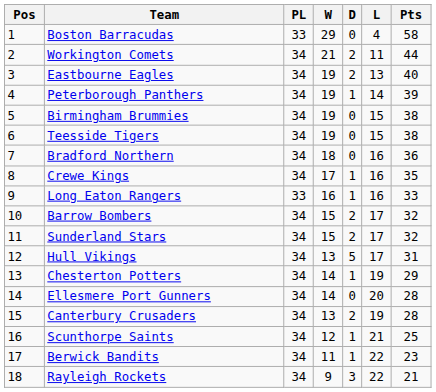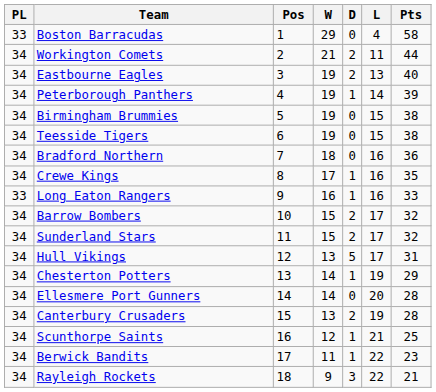 <table class=wikitable width="450">
 <tr>
+<th>PL</th>
+<th>Team</th>
 <th>Pos</th>
-<th>Team</th>
-<th>PL</th>
 <th>W</th>
 <th>D</th>
 <th>L</th>
 <th>Pts</th>
 </tr>
 <tr>
+<td align="center">33</td>
+<td><a href='#'>Boston Barracudas</a></td>
 <td>1</td>
-<td><a href='#'>Boston Barracudas</a></td>
-<td align="center">33</td>
 <td align="center">29</td>
 <td align="center">0</td>
 <td align="center">4</td>
 <td align="center">58</td>
 </tr>
 <tr>
+<td align="center">34</td>
+<td><a href='#'>Workington Comets</a></td>
 <td>2</td>
-<td><a href='#'>Workington Comets</a></td>
-<td align="center">34</td>
 <td align="center">21</td>
 <td align="center">2</td>
 <td align="center">11</td>
 <td align="center">44</td>
 </tr>
 <tr>
+<td align="center">34</td>
+<td><a href='#'>Eastbourne Eagles</a></td>
 <td>3</td>
-<td><a href='#'>Eastbourne Eagles</a></td>
-<td align="center">34</td>
 <td align="center">19</td>
 <td align="center">2</td>
 <td align="center">13</td>
 <td align="center">40</td>
 </tr>
 <tr>
+<td align="center">34</td>
+<td><a href='#'>Peterborough Panthers</a></td>
 <td>4</td>
-<td><a href='#'>Peterborough Panthers</a></td>
-<td align="center">34</td>
 <td align="center">19</td>
 <td align="center">1</td>
 <td align="center">14</td>
 <td align="center">39</td>
 </tr>
 <tr>
+<td align="center">34</td>
+<td><a href='#'>Birmingham Brummies</a></td>
 <td>5</td>
-<td><a href='#'>Birmingham Brummies</a></td>
-<td align="center">34</td>
 <td align="center">19</td>
 <td align="center">0</td>
 <td align="center">15</td>
 <td align="center">38</td>
 </tr>
 <tr>
+<td align="center">34</td>
+<td><a href='#'>Teesside Tigers</a></td>
 <td>6</td>
-<td><a href='#'>Teesside Tigers</a></td>
-<td align="center">34</td>
 <td align="center">19</td>
 <td align="center">0</td>
 <td align="center">15</td>
 <td align="center">38</td>
 </tr>
 <tr>
+<td align="center">34</td>
+<td><a href='#'>Bradford Northern</a></td>
 <td>7</td>
-<td><a href='#'>Bradford Northern</a></td>
-<td align="center">34</td>
 <td align="center">18</td>
 <td align="center">0</td>
 <td align="center">16</td>
 <td align="center">36</td>
 </tr>
 <tr>
+<td align="center">34</td>
+<td><a href='#'>Crewe Kings</a></td>
 <td>8</td>
-<td><a href='#'>Crewe Kings</a></td>
-<td align="center">34</td>
 <td align="center">17</td>
 <td align="center">1</td>
 <td align="center">16</td>
 <td align="center">35</td>
 </tr>
 <tr>
+<td align="center">33</td>
+<td><a href='#'>Long Eaton Rangers</a></td>
 <td>9</td>
-<td><a href='#'>Long Eaton Rangers</a></td>
-<td align="center">33</td>
 <td align="center">16</td>
 <td align="center">1</td>
 <td align="center">16</td>
 <td align="center">33</td>
 </tr>
 <tr>
+<td align="center">34</td>
+<td><a href='#'>Barrow Bombers</a></td>
 <td>10</td>
-<td><a href='#'>Barrow Bombers</a></td>
-<td align="center">34</td>
 <td align="center">15</td>
 <td align="center">2</td>
 <td align="center">17</td>
 <td align="center">32</td>
 </tr>
 <tr>
+<td align="center">34</td>
+<td><a href='#'>Sunderland Stars</a></td>
 <td>11</td>
-<td><a href='#'>Sunderland Stars</a></td>
-<td align="center">34</td>
 <td align="center">15</td>
 <td align="center">2</td>
 <td align="center">17</td>
 <td align="center">32</td>
 </tr>
 <tr>
+<td align="center">34</td>
+<td><a href='#'>Hull Vikings</a></td>
 <td>12</td>
-<td><a href='#'>Hull Vikings</a></td>
-<td align="center">34</td>
 <td align="center">13</td>
 <td align="center">5</td>
 <td align="center">17</td>
 <td align="center">31</td>
 </tr>
 <tr>
+<td align="center">34</td>
+<td><a href='#'>Chesterton Potters</a></td>
 <td>13</td>
-<td><a href='#'>Chesterton Potters</a></td>
-<td align="center">34</td>
 <td align="center">14</td>
 <td align="center">1</td>
 <td align="center">19</td>
 <td align="center">29</td>
 </tr>
 <tr>
+<td align="center">34</td>
+<td><a href='#'>Ellesmere Port Gunners</a></td>
 <td>14</td>
-<td><a href='#'>Ellesmere Port Gunners</a></td>
-<td align="center">34</td>
 <td align="center">14</td>
 <td align="center">0</td>
 <td align="center">20</td>
 <td align="center">28</td>
 </tr>
 <tr>
+<td align="center">34</td>
+<td><a href='#'>Canterbury Crusaders</a></td>
 <td>15</td>
-<td><a href='#'>Canterbury Crusaders</a></td>
-<td align="center">34</td>
 <td align="center">13</td>
 <td align="center">2</td>
 <td align="center">19</td>
 <td align="center">28</td>
 </tr>
 <tr>
+<td align="center">34</td>
+<td><a href='#'>Scunthorpe Saints</a></td>
 <td>16</td>
-<td><a href='#'>Scunthorpe Saints</a></td>
-<td align="center">34</td>
 <td align="center">12</td>
 <td align="center">1</td>
 <td align="center">21</td>
 <td align="center">25</td>
 </tr>
 <tr>
+<td align="center">34</td>
+<td><a href='#'>Berwick Bandits</a></td>
 <td>17</td>
-<td><a href='#'>Berwick Bandits</a></td>
-<td align="center">34</td>
 <td align="center">11</td>
 <td align="center">1</td>
 <td align="center">22</td>
 <td align="center">23</td>
 </tr>
 <tr>
+<td align="center">34</td>
+<td><a href='#'>Rayleigh Rockets</a></td>
 <td>18</td>
-<td><a href='#'>Rayleigh Rockets</a></td>
-<td align="center">34</td>
 <td align="center">9</td>
 <td align="center">3</td>
 <td align="center">22</td>
 <td align="center">21</td>
 </tr>
 </table>
